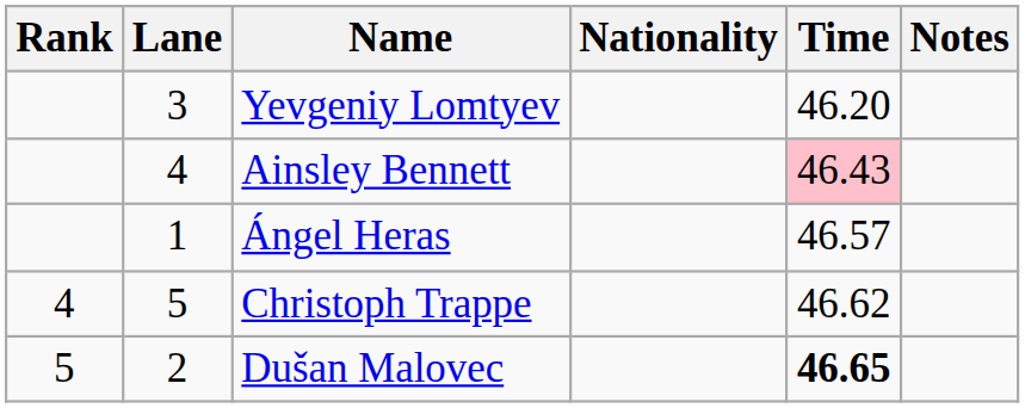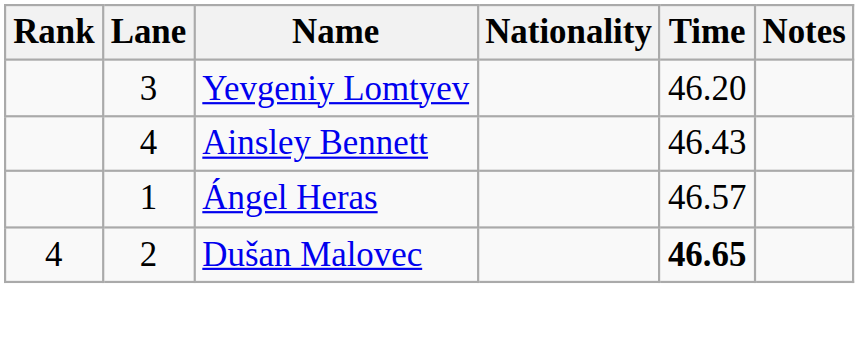 <table class="wikitable sortable" style="text-align:center">
 <tr>
 <th>Rank</th>
 <th>Lane</th>
 <th>Name</th>
 <th>Nationality</th>
 <th>Time</th>
 <th>Notes</th>
 </tr>
 <tr>
 <td></td>
 <td>3</td>
 <td align="left"><a href='#'>Yevgeniy Lomtyev</a></td>
 <td align=left></td>
 <td>46.20</td>
 <td></td>
 </tr>
 <tr>
 <td></td>
 <td>4</td>
 <td align="left"><a href='#'>Ainsley Bennett</a></td>
 <td align=left></td>
-<td style="background: pink;">46.43</td>
+<td>46.43</td>
 <td></td>
 </tr>
 <tr>
 <td></td>
 <td>1</td>
 <td align="left"><a href='#'>Ángel Heras</a></td>
 <td align=left></td>
 <td>46.57</td>
 <td></td>
 </tr>
 <tr>
 <td>4</td>
-<td>5</td>
-<td align="left"><a href='#'>Christoph Trappe</a></td>
-<td align=left></td>
-<td>46.62</td>
-<td></td>
-</tr>
-<tr>
-<td>5</td>
 <td>2</td>
 <td align="left"><a href='#'>Dušan Malovec</a></td>
 <td align=left></td>
 <td><strong>46.65</strong></td>
 <td></td>
 </tr>
 </table>
